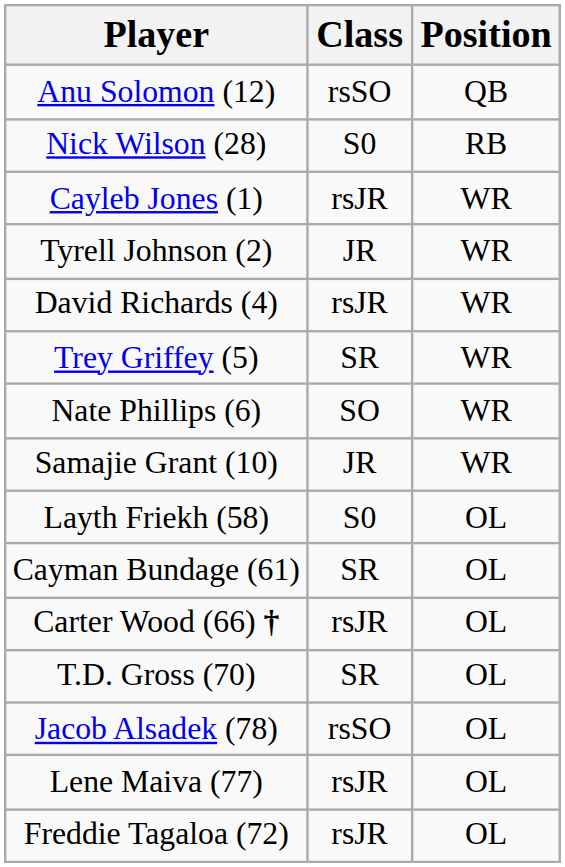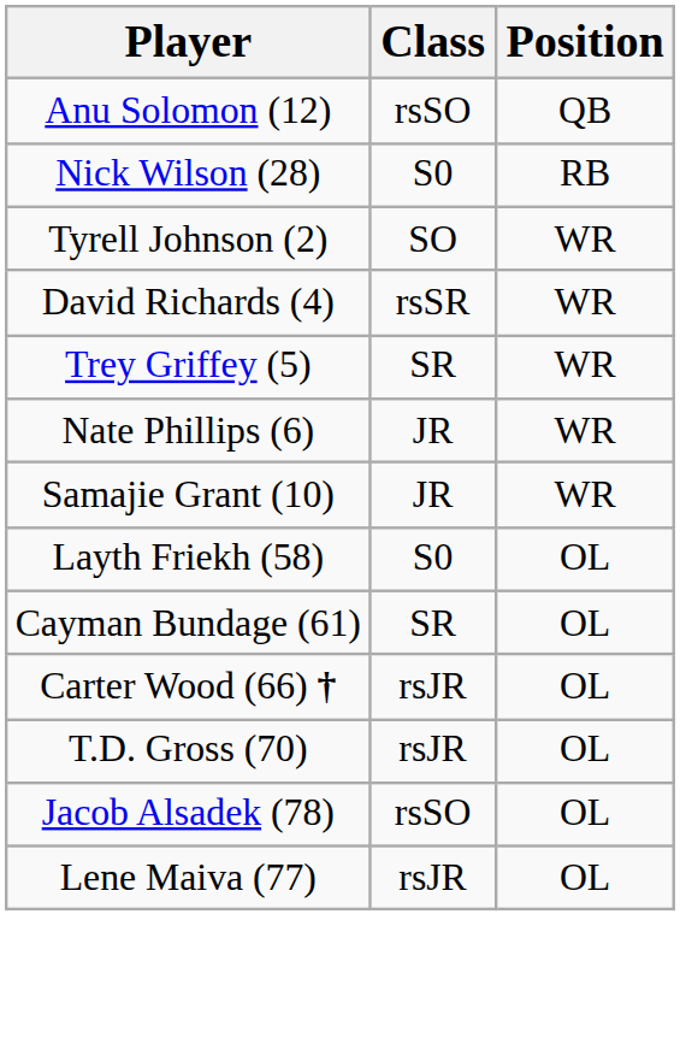 <table class="wikitable">
 <tr>
 <th>Player</th>
 <th>Class</th>
 <th>Position</th>
 </tr>
 <tr style="text-align:center; font-size:10pt;">
 <td><a href='#'>Anu Solomon</a> (12)</td>
 <td>rsSO</td>
 <td>QB</td>
 </tr>
 <tr>
 <td style="font-size:10pt; text-align:center;"><a href='#'>Nick Wilson</a> (28)</td>
 <td style="font-size:10pt; text-align:center;">S0</td>
 <td style="font-size:10pt; text-align:center;">RB</td>
 </tr>
 <tr style="text-align:center; font-size:10pt;">
-<td><a href='#'>Cayleb Jones</a> (1)</td>
-<td>rsJR</td>
-<td>WR</td>
-</tr>
-<tr style="text-align:center; font-size:10pt;">
 <td>Tyrell Johnson (2)</td>
-<td>JR</td>
+<td>SO</td>
 <td>WR</td>
 </tr>
 <tr style="text-align:center; font-size:10pt;">
 <td>David Richards (4)</td>
-<td>rsJR</td>
+<td>rsSR</td>
 <td>WR</td>
 </tr>
 <tr style="text-align:center; font-size:10pt;">
 <td><a href='#'>Trey Griffey</a> (5)</td>
 <td>SR</td>
 <td>WR</td>
 </tr>
 <tr style="text-align:center; font-size:10pt;">
 <td>Nate Phillips (6)</td>
-<td>SO</td>
+<td>JR</td>
 <td>WR</td>
 </tr>
 <tr style="text-align:center; font-size:10pt;">
 <td>Samajie Grant (10)</td>
 <td>JR</td>
 <td>WR</td>
 </tr>
 <tr style="text-align:center; font-size:10pt;">
 <td>Layth Friekh (58)</td>
 <td style="font-size:10pt; text-align:center;">S0</td>
 <td>OL</td>
 </tr>
 <tr style="text-align:center; font-size:10pt;">
 <td>Cayman Bundage (61)</td>
 <td>SR</td>
 <td>OL</td>
 </tr>
 <tr style="text-align:center; font-size:10pt;">
 <td>Carter Wood (66) <strong>†</strong></td>
 <td>rsJR</td>
 <td>OL</td>
 </tr>
 <tr style="text-align:center; font-size:10pt;">
 <td>T.D. Gross (70)</td>
-<td>SR</td>
+<td>rsJR</td>
 <td>OL</td>
 </tr>
 <tr style="text-align:center; font-size:10pt;">
 <td><a href='#'>Jacob Alsadek</a> (78)</td>
 <td>rsSO</td>
 <td>OL</td>
 </tr>
 <tr style="text-align:center; font-size:10pt;">
 <td>Lene Maiva (77)</td>
 <td>rsJR</td>
 <td>OL</td>
 </tr>
-<tr style="text-align:center; font-size:10pt;">
-<td>Freddie Tagaloa (72)</td>
-<td>rsJR</td>
-<td>OL</td>
-</tr>
 </table>
